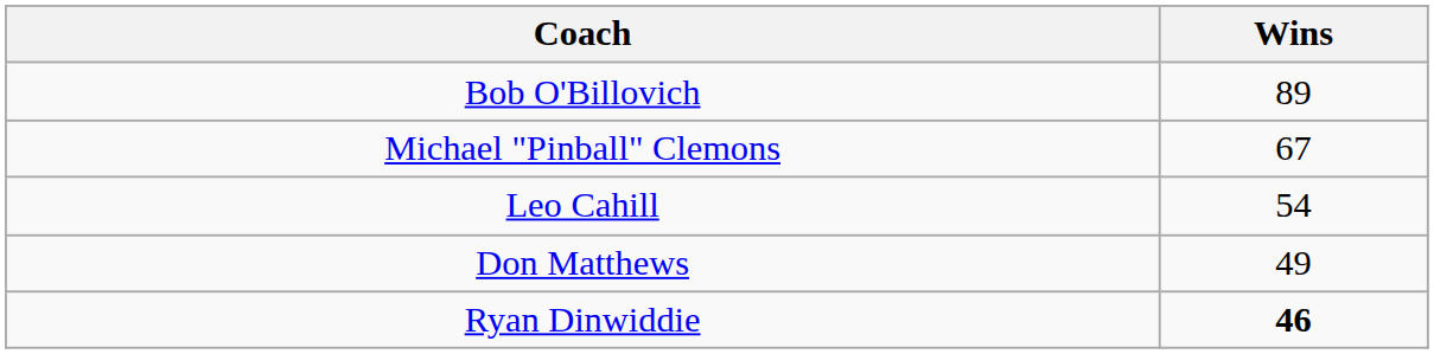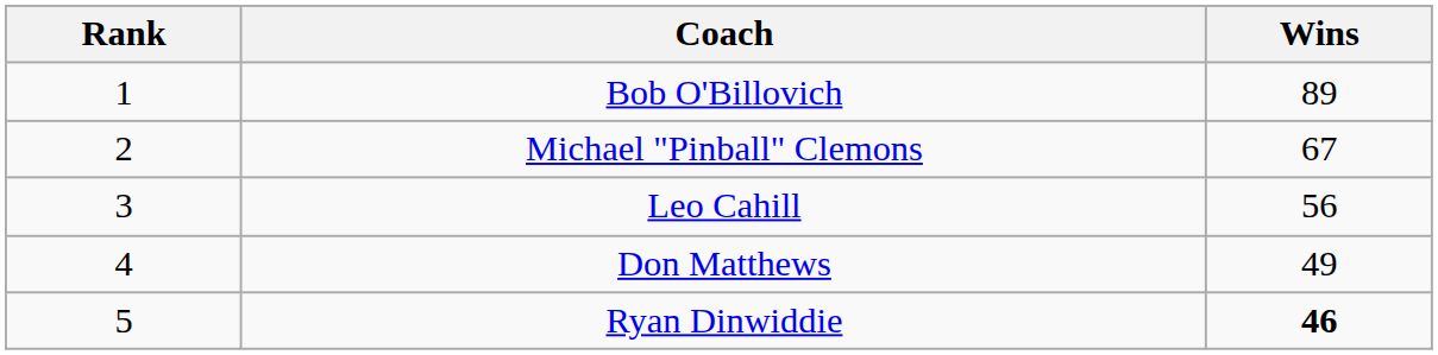 <table class="wikitable" style="width:50%; text-align:center;">
 <tr>
+<th>Rank</th>
 <th>Coach</th>
 <th>Wins</th>
 </tr>
 <tr>
+<td>1</td>
 <td><a href='#'>Bob O'Billovich</a></td>
 <td>89</td>
 </tr>
 <tr>
+<td>2</td>
 <td><a href='#'>Michael "Pinball" Clemons</a></td>
 <td>67</td>
 </tr>
 <tr>
+<td>3</td>
 <td><a href='#'>Leo Cahill</a></td>
-<td>54</td>
+<td>56</td>
 </tr>
 <tr>
+<td>4</td>
 <td><a href='#'>Don Matthews</a></td>
 <td>49</td>
 </tr>
 <tr>
+<td>5</td>
 <td><a href='#'>Ryan Dinwiddie</a></td>
 <td><strong>46</strong></td>
 </tr>
 </table>
